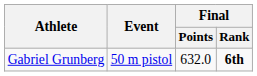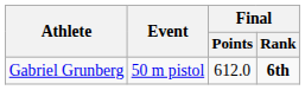 <table class=wikitable style=font-size:90%;text-align:center>
 <tr>
 <th rowspan=2>Athlete</th>
 <th rowspan=2>Event</th>
 <th colspan=2>Final</th>
 </tr>
 <tr style=font-size:95%>
 <th>Points</th>
 <th>Rank</th>
 </tr>
 <tr>
 <td align=left><a href='#'>Gabriel Grunberg</a></td>
 <td align=left><a href='#'>50 m pistol</a></td>
-<td>632.0</td>
+<td>612.0</td>
 <td><strong>6th</strong></td>
 </tr>
 </table>
